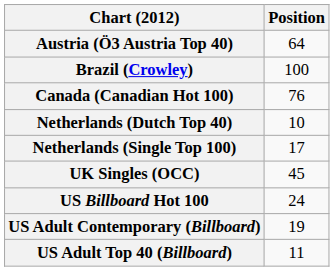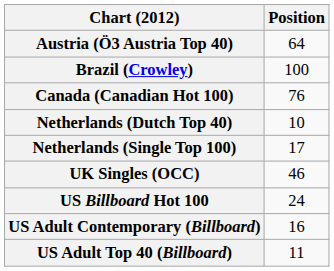 <table class="wikitable sortable plainrowheaders">
 <tr>
 <th scope="col">Chart (2012)</th>
 <th scope="col">Position</th>
 </tr>
 <tr>
 <th scope="row">Austria (Ö3 Austria Top 40)</th>
 <td style="text-align:center;">64</td>
 </tr>
 <tr>
 <th scope="row">Brazil (<a href='#'>Crowley</a>)</th>
 <td style="text-align:center;">100</td>
 </tr>
 <tr>
 <th scope="row">Canada (Canadian Hot 100)</th>
 <td style="text-align:center;">76</td>
 </tr>
 <tr>
 <th scope="row">Netherlands (Dutch Top 40)</th>
 <td style="text-align:center;">10</td>
 </tr>
 <tr>
 <th scope="row">Netherlands (Single Top 100)</th>
 <td style="text-align:center;">17</td>
 </tr>
 <tr>
 <th scope="row">UK Singles (OCC)</th>
-<td align="center">45</td>
+<td align="center">46</td>
 </tr>
 <tr>
 <th scope="row">US <em>Billboard</em> Hot 100</th>
 <td style="text-align:center;">24</td>
 </tr>
 <tr>
 <th scope="row">US Adult Contemporary (<em>Billboard</em>)</th>
-<td style="text-align:center;">19</td>
+<td style="text-align:center;">16</td>
 </tr>
 <tr>
 <th scope="row">US Adult Top 40 (<em>Billboard</em>)</th>
 <td style="text-align:center;">11</td>
 </tr>
 </table>
